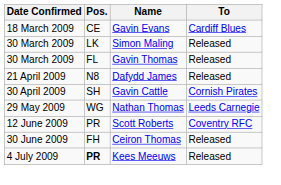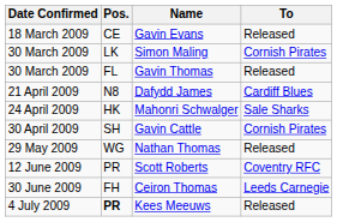 <table class="wikitable">
 <tr>
 <th>Date Confirmed</th>
 <th>Pos.</th>
 <th>Name</th>
 <th>To</th>
 </tr>
 <tr>
 <td>18 March 2009</td>
 <td>CE</td>
 <td> <a href='#'>Gavin Evans</a></td>
-<td><a href='#'>Cardiff Blues</a></td>
+<td>Released</td>
 </tr>
 <tr>
 <td>30 March 2009</td>
 <td>LK</td>
 <td> <a href='#'>Simon Maling</a></td>
-<td>Released</td>
+<td><a href='#'>Cornish Pirates</a></td>
 </tr>
 <tr>
 <td>30 March 2009</td>
 <td>FL</td>
 <td> <a href='#'>Gavin Thomas</a></td>
 <td>Released</td>
 </tr>
 <tr>
 <td>21 April 2009</td>
 <td>N8</td>
 <td> <a href='#'>Dafydd James</a></td>
-<td>Released</td>
+<td><a href='#'>Cardiff Blues</a></td>
+</tr>
+<tr>
+<td>24 April 2009</td>
+<td>HK</td>
+<td> <a href='#'>Mahonri Schwalger</a></td>
+<td><a href='#'>Sale Sharks</a></td>
 </tr>
 <tr>
 <td>30 April 2009</td>
 <td>SH</td>
 <td> <a href='#'>Gavin Cattle</a></td>
 <td><a href='#'>Cornish Pirates</a></td>
 </tr>
 <tr>
 <td>29 May 2009</td>
 <td>WG</td>
 <td> <a href='#'>Nathan Thomas</a></td>
-<td><a href='#'>Leeds Carnegie</a></td>
+<td>Released</td>
 </tr>
 <tr>
 <td>12 June 2009</td>
 <td>PR</td>
 <td> <a href='#'>Scott Roberts</a></td>
 <td><a href='#'>Coventry RFC</a></td>
 </tr>
 <tr>
 <td>30 June 2009</td>
 <td>FH</td>
 <td> <a href='#'>Ceiron Thomas</a></td>
-<td>Released</td>
+<td><a href='#'>Leeds Carnegie</a></td>
 </tr>
 <tr>
 <td>4 July 2009</td>
 <td><strong>PR</strong></td>
 <td> <a href='#'>Kees Meeuws</a></td>
 <td>Released</td>
 </tr>
 </table>
